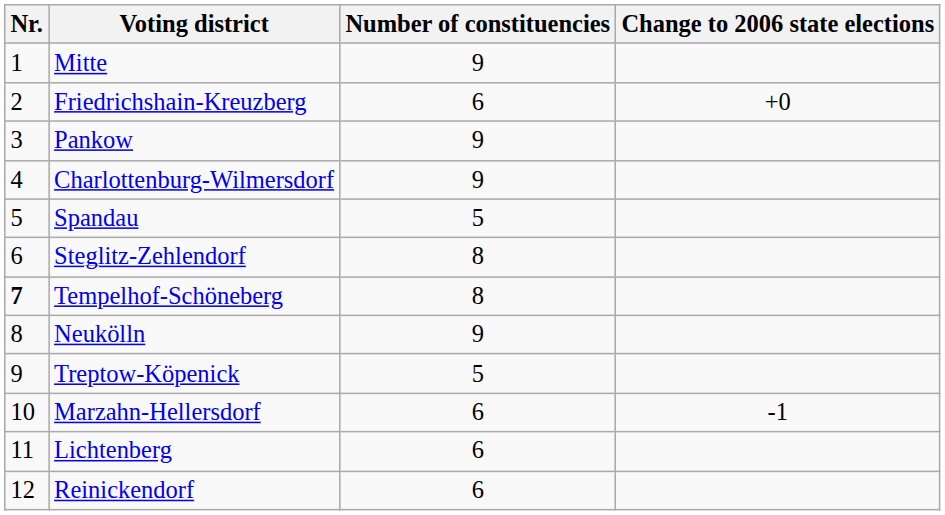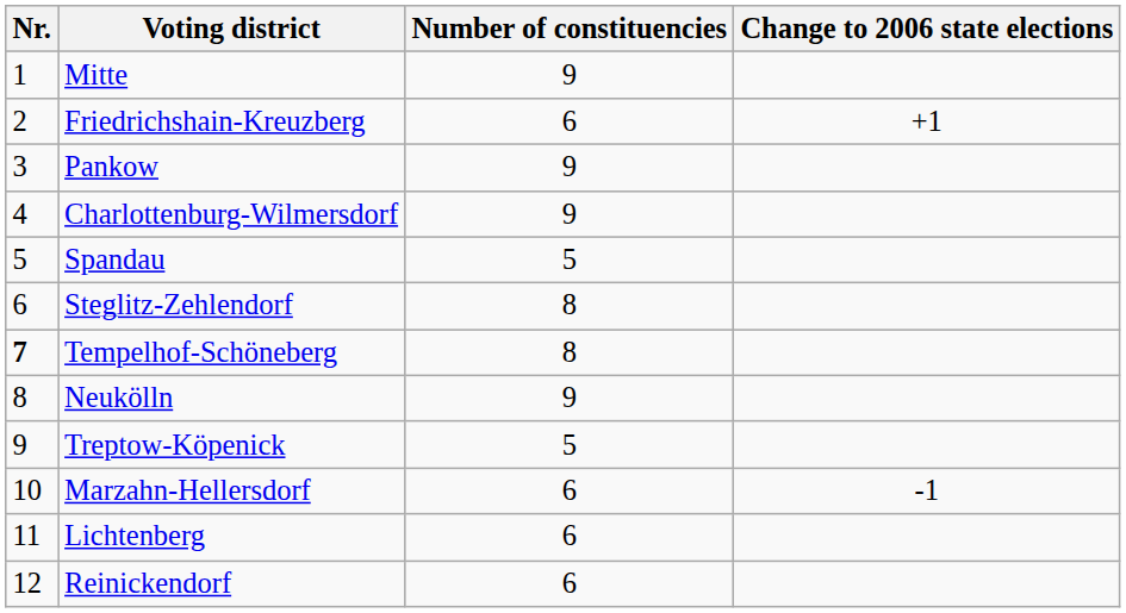 <table class="wikitable sortable">
 <tr>
 <th>Nr.</th>
 <th>Voting district</th>
 <th>Number of constituencies</th>
 <th>Change to 2006 state elections</th>
 </tr>
 <tr>
 <td>1</td>
 <td><a href='#'>Mitte</a></td>
 <td align="center">9</td>
 <td></td>
 </tr>
 <tr>
 <td>2</td>
 <td><a href='#'>Friedrichshain-Kreuzberg</a></td>
 <td align="center">6</td>
-<td align="center">+0</td>
+<td align="center">+1</td>
 </tr>
 <tr>
 <td>3</td>
 <td><a href='#'>Pankow</a></td>
 <td align="center">9</td>
 <td></td>
 </tr>
 <tr>
 <td>4</td>
 <td><a href='#'>Charlottenburg-Wilmersdorf</a></td>
 <td align="center">9</td>
 <td></td>
 </tr>
 <tr>
 <td>5</td>
 <td><a href='#'>Spandau</a></td>
 <td align="center">5</td>
 <td></td>
 </tr>
 <tr>
 <td>6</td>
 <td><a href='#'>Steglitz-Zehlendorf</a></td>
 <td align="center">8</td>
 <td></td>
 </tr>
 <tr>
 <td><strong>7</strong></td>
 <td><a href='#'>Tempelhof-Schöneberg</a></td>
 <td align="center">8</td>
 <td></td>
 </tr>
 <tr>
 <td>8</td>
 <td><a href='#'>Neukölln</a></td>
 <td align="center">9</td>
 <td></td>
 </tr>
 <tr>
 <td>9</td>
 <td><a href='#'>Treptow-Köpenick</a></td>
 <td align="center">5</td>
 <td></td>
 </tr>
 <tr>
 <td>10</td>
 <td><a href='#'>Marzahn-Hellersdorf</a></td>
 <td align="center">6</td>
 <td align="center">-1</td>
 </tr>
 <tr>
 <td>11</td>
 <td><a href='#'>Lichtenberg</a></td>
 <td align="center">6</td>
 <td></td>
 </tr>
 <tr>
 <td>12</td>
 <td><a href='#'>Reinickendorf</a></td>
 <td align="center">6</td>
 <td></td>
 </tr>
 </table>
